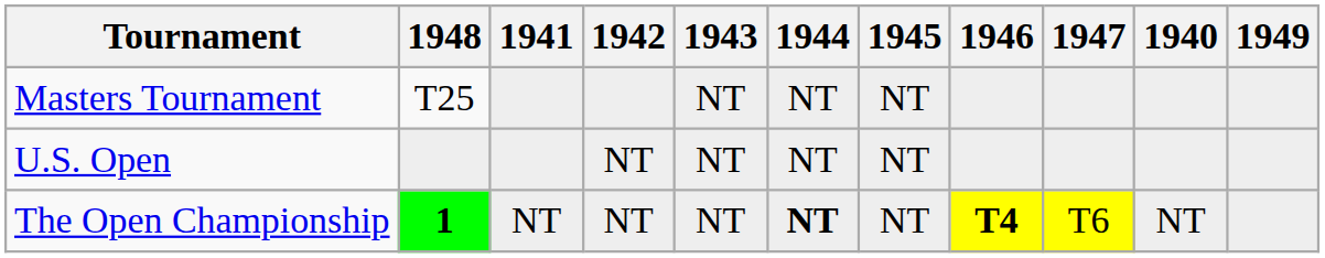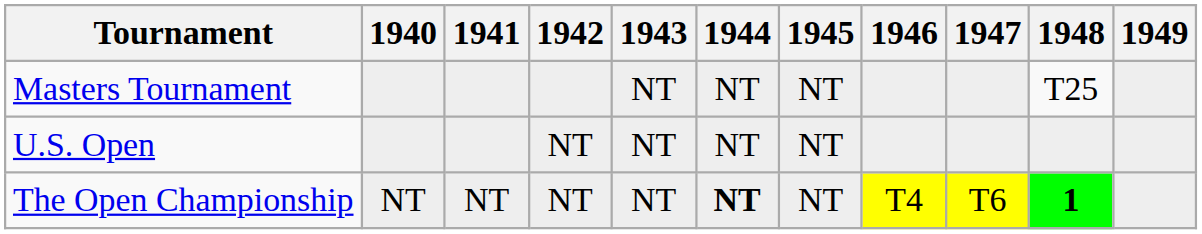 <table class="wikitable" style="font-size:95%;text-align:center;">
 <tr>
 <th>Tournament</th>
-<th>1948</th>
+<th>1940</th>
 <th>1941</th>
 <th>1942</th>
 <th>1943</th>
 <th>1944</th>
 <th>1945</th>
 <th>1946</th>
 <th>1947</th>
-<th>1940</th>
+<th>1948</th>
 <th>1949</th>
 </tr>
 <tr>
 <td align=left><a href='#'>Masters Tournament</a></td>
-<td>T25</td>
+<td style="background:#eeeeee;"></td>
 <td style="background:#eeeeee;"></td>
 <td style="background:#eeeeee;"></td>
 <td style="background:#eeeeee;">NT</td>
 <td style="background:#eeeeee;">NT</td>
 <td style="background:#eeeeee;">NT</td>
 <td style="background:#eeeeee;"></td>
 <td style="background:#eeeeee;"></td>
-<td style="background:#eeeeee;"></td>
+<td>T25</td>
 <td style="background:#eeeeee;"></td>
 </tr>
 <tr>
 <td align=left><a href='#'>U.S. Open</a></td>
 <td style="background:#eeeeee;"></td>
 <td style="background:#eeeeee;"></td>
 <td style="background:#eeeeee;">NT</td>
 <td style="background:#eeeeee;">NT</td>
 <td style="background:#eeeeee;">NT</td>
 <td style="background:#eeeeee;">NT</td>
 <td style="background:#eeeeee;"></td>
 <td style="background:#eeeeee;"></td>
 <td style="background:#eeeeee;"></td>
 <td style="background:#eeeeee;"></td>
 </tr>
 <tr>
 <td align=left><a href='#'>The Open Championship</a></td>
-<td style="background:lime;"><strong>1</strong></td>
+<td style="background:#eeeeee;">NT</td>
 <td style="background:#eeeeee;">NT</td>
 <td style="background:#eeeeee;">NT</td>
 <td style="background:#eeeeee;">NT</td>
 <td style="background:#eeeeee;"><strong>NT</strong></td>
 <td style="background:#eeeeee;">NT</td>
-<td style="background:yellow;"><strong>T4</strong></td>
+<td style="background:yellow;">T4</td>
 <td style="background:yellow;">T6</td>
-<td style="background:#eeeeee;">NT</td>
+<td style="background:lime;"><strong>1</strong></td>
 <td style="background:#eeeeee;"></td>
 </tr>
 </table>
